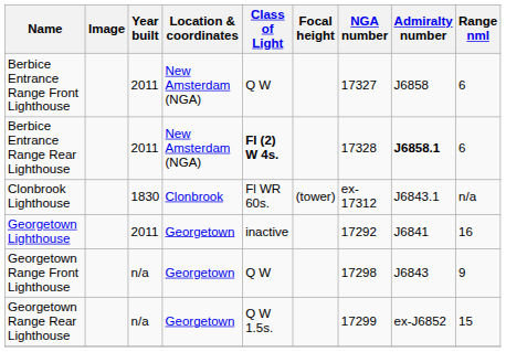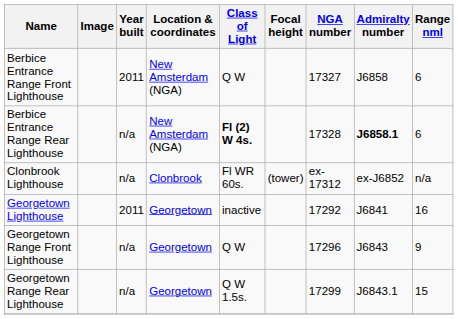 <table class="wikitable sortable" style="width:100%">
 <tr>
 <th>Name</th>
 <th>Image</th>
 <th>Year<br>built</th>
 <th>Location & coordinates</th>
 <th><a href='#'>Class of Light</a></th>
 <th>Focal<br>height</th>
 <th><a href='#'>NGA</a><br>number</th>
 <th><a href='#'>Admiralty</a><br>number</th>
 <th>Range<br><a href='#'>nml</a></th>
 </tr>
 <tr>
 <td>Berbice Entrance Range Front Lighthouse</td>
 <td></td>
 <td>2011</td>
 <td><a href='#'>New Amsterdam</a><br>  (NGA)</td>
 <td>Q W</td>
 <td></td>
 <td>17327</td>
 <td>J6858</td>
 <td>6</td>
 </tr>
 <tr>
 <td>Berbice Entrance Range Rear Lighthouse</td>
 <td></td>
-<td>2011</td>
+<td>n/a</td>
 <td><a href='#'>New Amsterdam</a><br>  (NGA)</td>
 <td><strong>Fl (2) W 4s.</strong></td>
 <td></td>
 <td>17328</td>
 <td><strong>J6858.1</strong></td>
 <td>6</td>
 </tr>
 <tr>
 <td>Clonbrook Lighthouse</td>
 <td></td>
-<td>1830</td>
+<td>n/a</td>
 <td><a href='#'>Clonbrook</a><br> </td>
 <td>Fl WR 60s.</td>
 <td> (tower)</td>
 <td>ex-17312</td>
-<td>J6843.1</td>
+<td>ex-J6852</td>
 <td>n/a</td>
 </tr>
 <tr>
 <td><a href='#'>Georgetown Lighthouse</a></td>
 <td></td>
 <td>2011</td>
 <td><a href='#'>Georgetown</a><br> </td>
 <td>inactive</td>
 <td></td>
 <td>17292</td>
 <td>J6841</td>
 <td>16</td>
 </tr>
 <tr>
 <td>Georgetown Range Front Lighthouse</td>
 <td></td>
 <td>n/a</td>
 <td><a href='#'>Georgetown</a><br> </td>
 <td>Q W</td>
 <td></td>
-<td>17298</td>
+<td>17296</td>
 <td>J6843</td>
 <td>9</td>
 </tr>
 <tr>
 <td>Georgetown Range Rear Lighthouse</td>
 <td></td>
 <td>n/a</td>
 <td><a href='#'>Georgetown</a><br> </td>
 <td>Q W 1.5s.</td>
 <td></td>
 <td>17299</td>
-<td>ex-J6852</td>
+<td>J6843.1</td>
 <td>15</td>
 </tr>
 <tr>
 </tr>
 </table>
